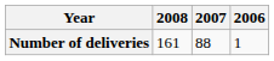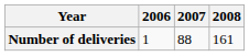 <table class="wikitable">
 <tr>
 <th>Year</th>
+<th>2006</th>
+<th>2007</th>
 <th>2008</th>
-<th>2007</th>
-<th>2006</th>
 </tr>
 <tr>
 <th>Number of deliveries</th>
+<td>1</td>
+<td>88</td>
 <td>161</td>
-<td>88</td>
-<td>1</td>
 </tr>
 </table>
